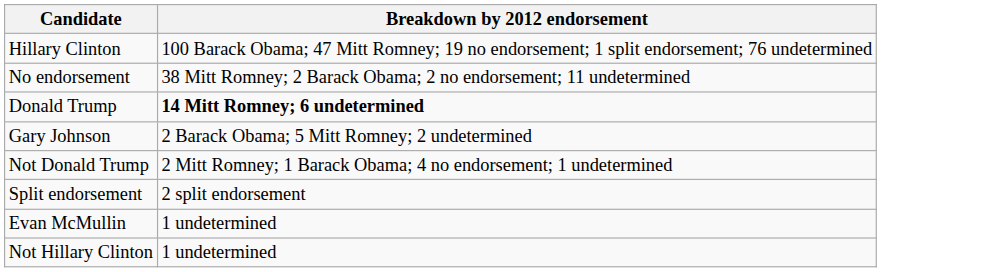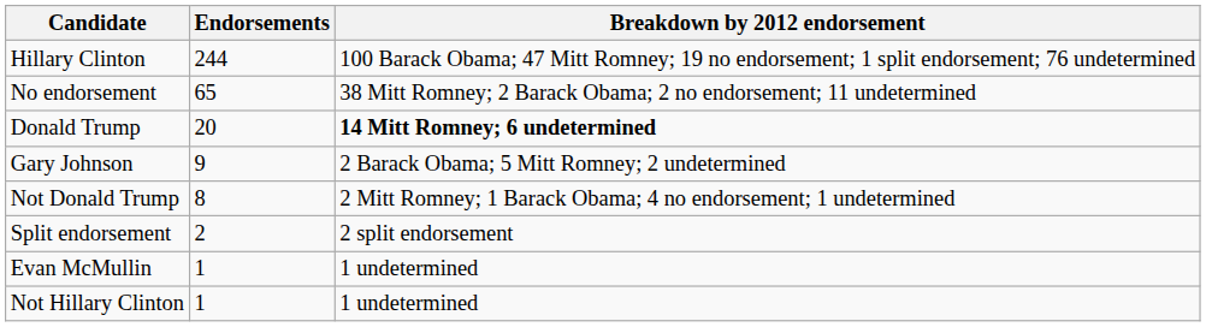 <table class="wikitable sortable">
 <tr>
 <th>Candidate</th>
+<th>Endorsements</th>
 <th class="unsortable">Breakdown by 2012 endorsement</th>
 </tr>
 <tr>
 <td data-sort-value="Clinton" >Hillary Clinton</td>
+<td>244</td>
 <td>100 Barack Obama; 47 Mitt Romney; 19 no endorsement; 1 split endorsement; 76 undetermined</td>
 </tr>
 <tr>
 <td data-sort-value="zNo endorsement" >No endorsement</td>
+<td>65</td>
 <td>38 Mitt Romney; 2 Barack Obama; 2 no endorsement; 11 undetermined</td>
 </tr>
 <tr>
 <td data-sort-value="Trump" >Donald Trump</td>
+<td>20</td>
 <td><strong>14 Mitt Romney; 6 undetermined</strong></td>
 </tr>
 <tr>
 <td data-sort-value="Johnson" >Gary Johnson</td>
+<td>9</td>
 <td>2 Barack Obama; 5 Mitt Romney; 2 undetermined</td>
 </tr>
 <tr>
 <td>Not Donald Trump</td>
+<td>8</td>
 <td>2 Mitt Romney; 1 Barack Obama; 4 no endorsement; 1 undetermined</td>
 </tr>
 <tr>
 <td>Split endorsement</td>
+<td>2</td>
 <td>2 split endorsement</td>
 </tr>
 <tr>
 <td>Evan McMullin</td>
+<td>1</td>
 <td>1 undetermined</td>
 </tr>
 <tr>
 <td>Not Hillary Clinton</td>
+<td>1</td>
 <td>1 undetermined</td>
 </tr>
 </table>
